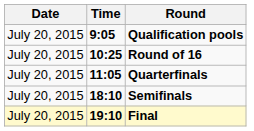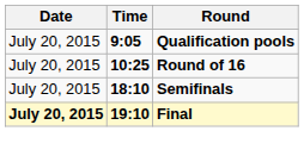 <table class="wikitable">
 <tr>
 <th>Date</th>
 <th>Time</th>
 <th>Round</th>
 </tr>
 <tr>
 <td>July 20, 2015</td>
 <td><strong>9:05</strong></td>
 <td><strong>Qualification pools</strong></td>
 </tr>
 <tr>
 <td>July 20, 2015</td>
 <td><strong>10:25</strong></td>
 <td><strong>Round of 16</strong></td>
 </tr>
 <tr>
 <td>July 20, 2015</td>
-<td><strong>11:05</strong></td>
-<td><strong>Quarterfinals</strong></td>
-</tr>
-<tr>
-<td>July 20, 2015</td>
 <td><strong>18:10</strong></td>
 <td><strong>Semifinals</strong></td>
 </tr>
 <tr style=background:lemonchiffon>
-<td>July 20, 2015</td>
+<td><strong>July 20, 2015</strong></td>
 <td><strong>19:10</strong></td>
 <td><strong>Final</strong></td>
 </tr>
 </table>
